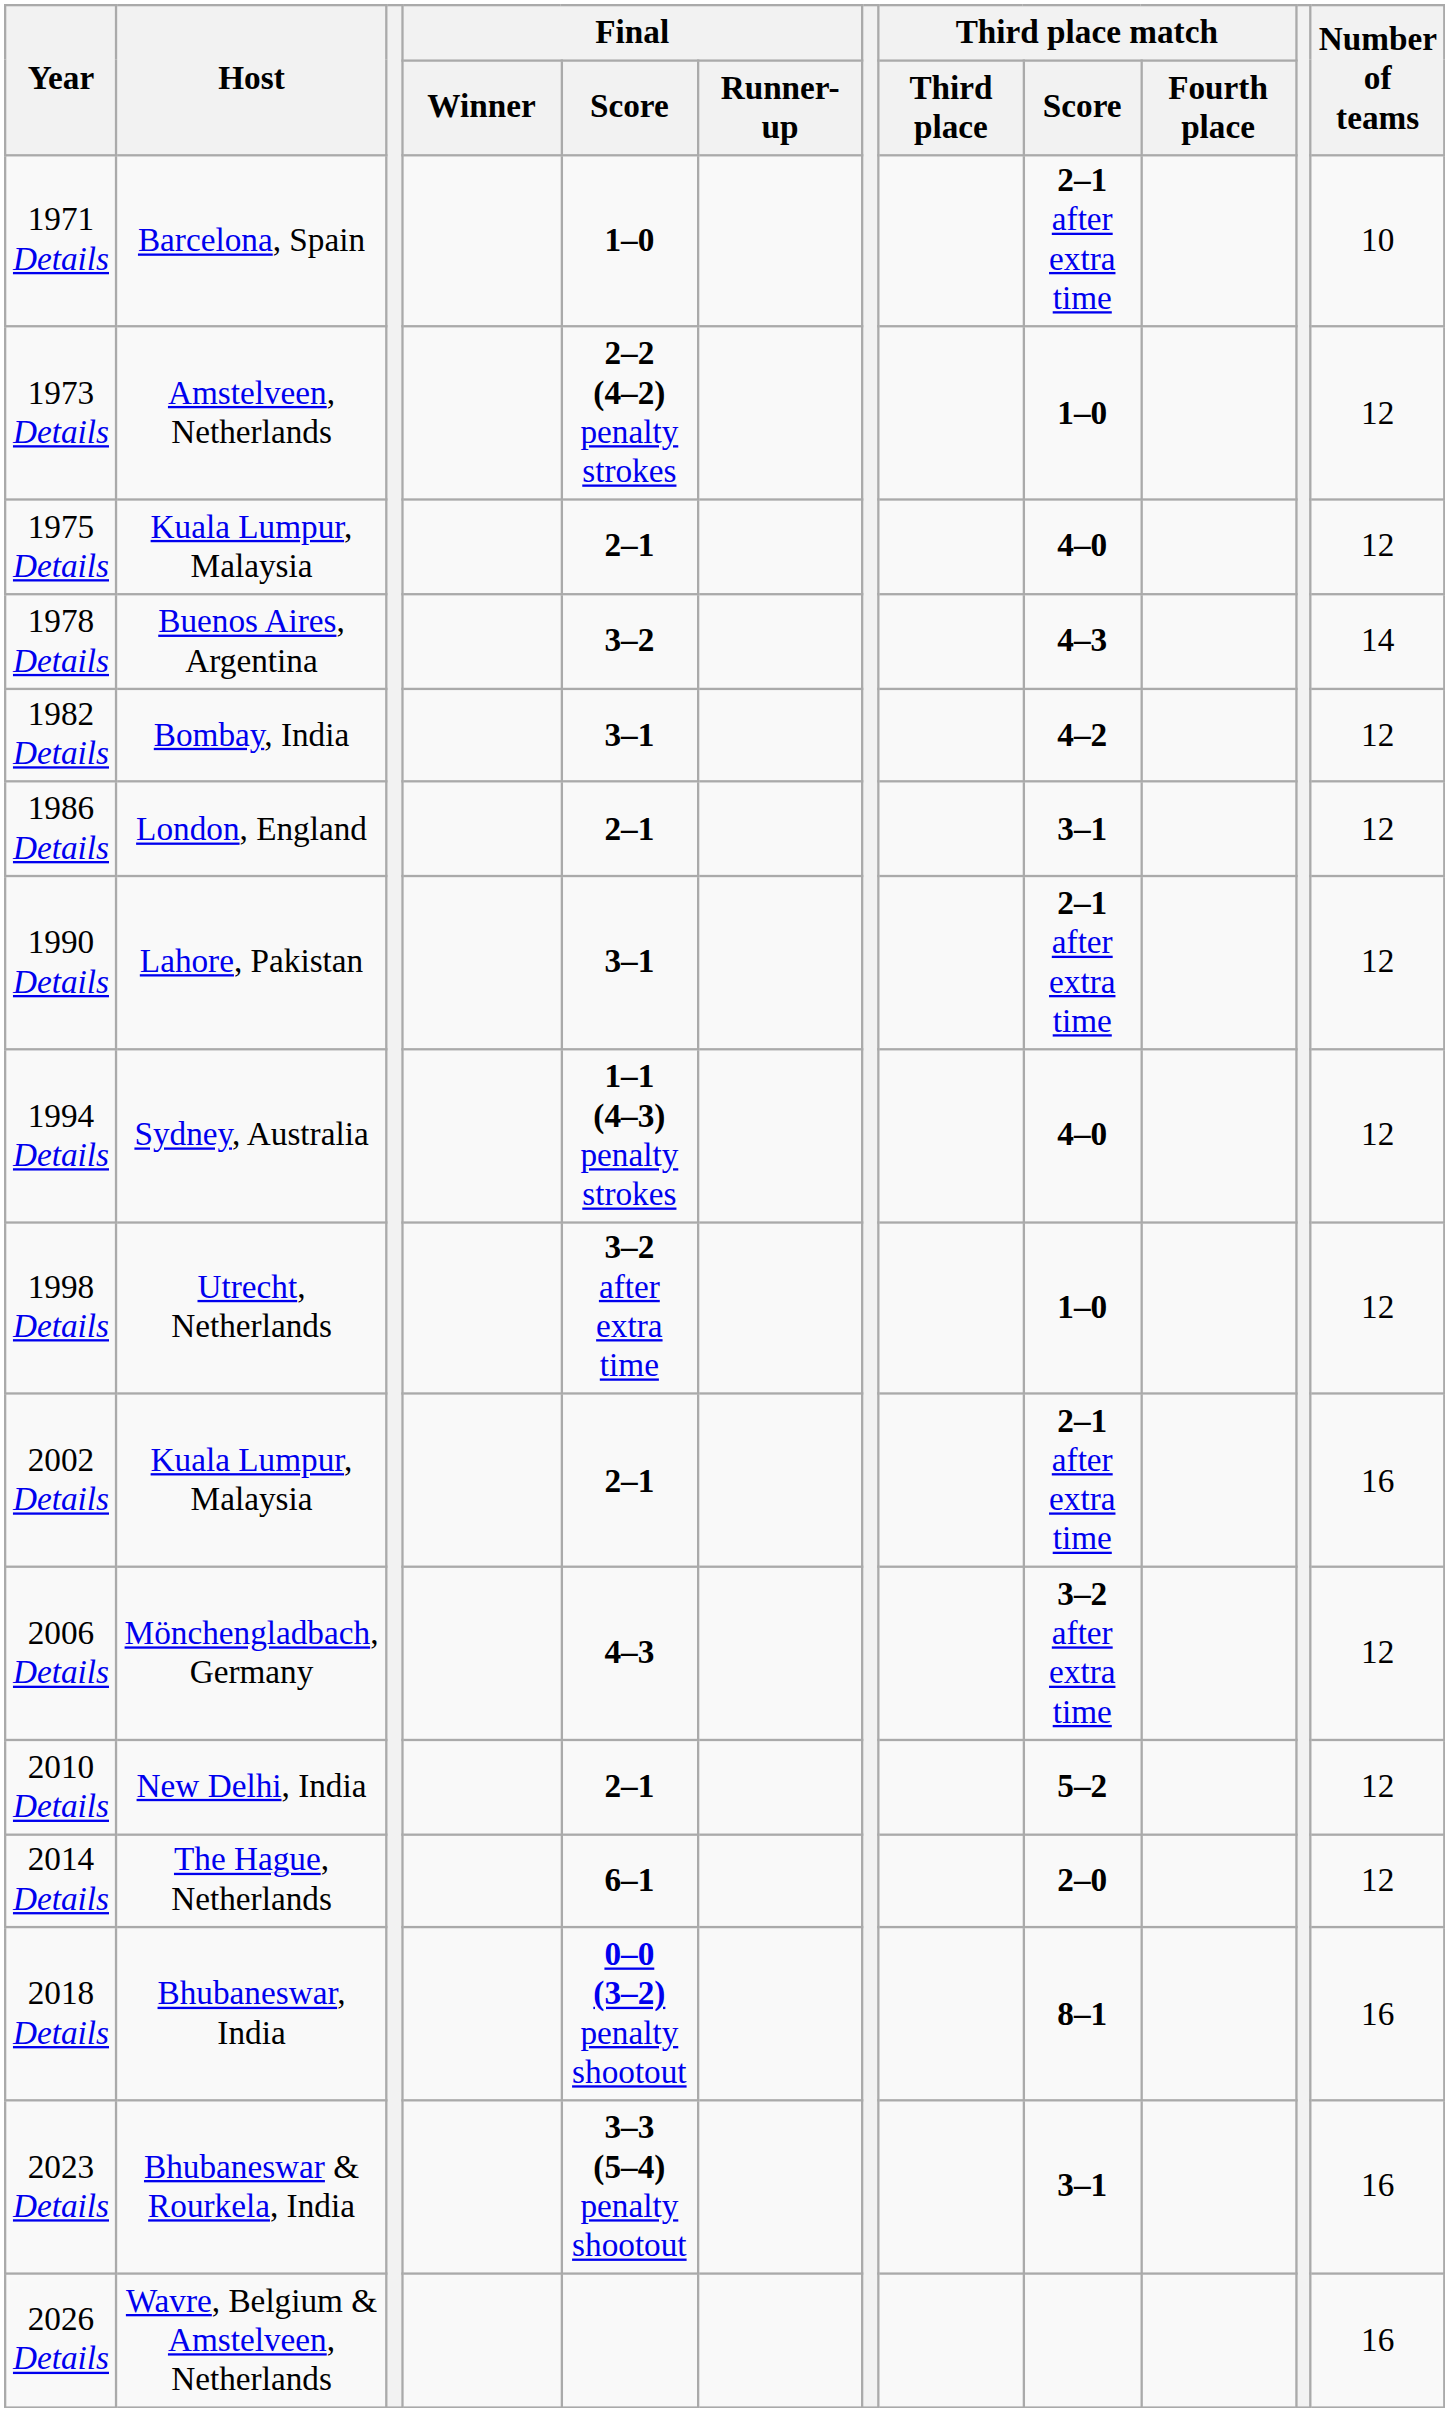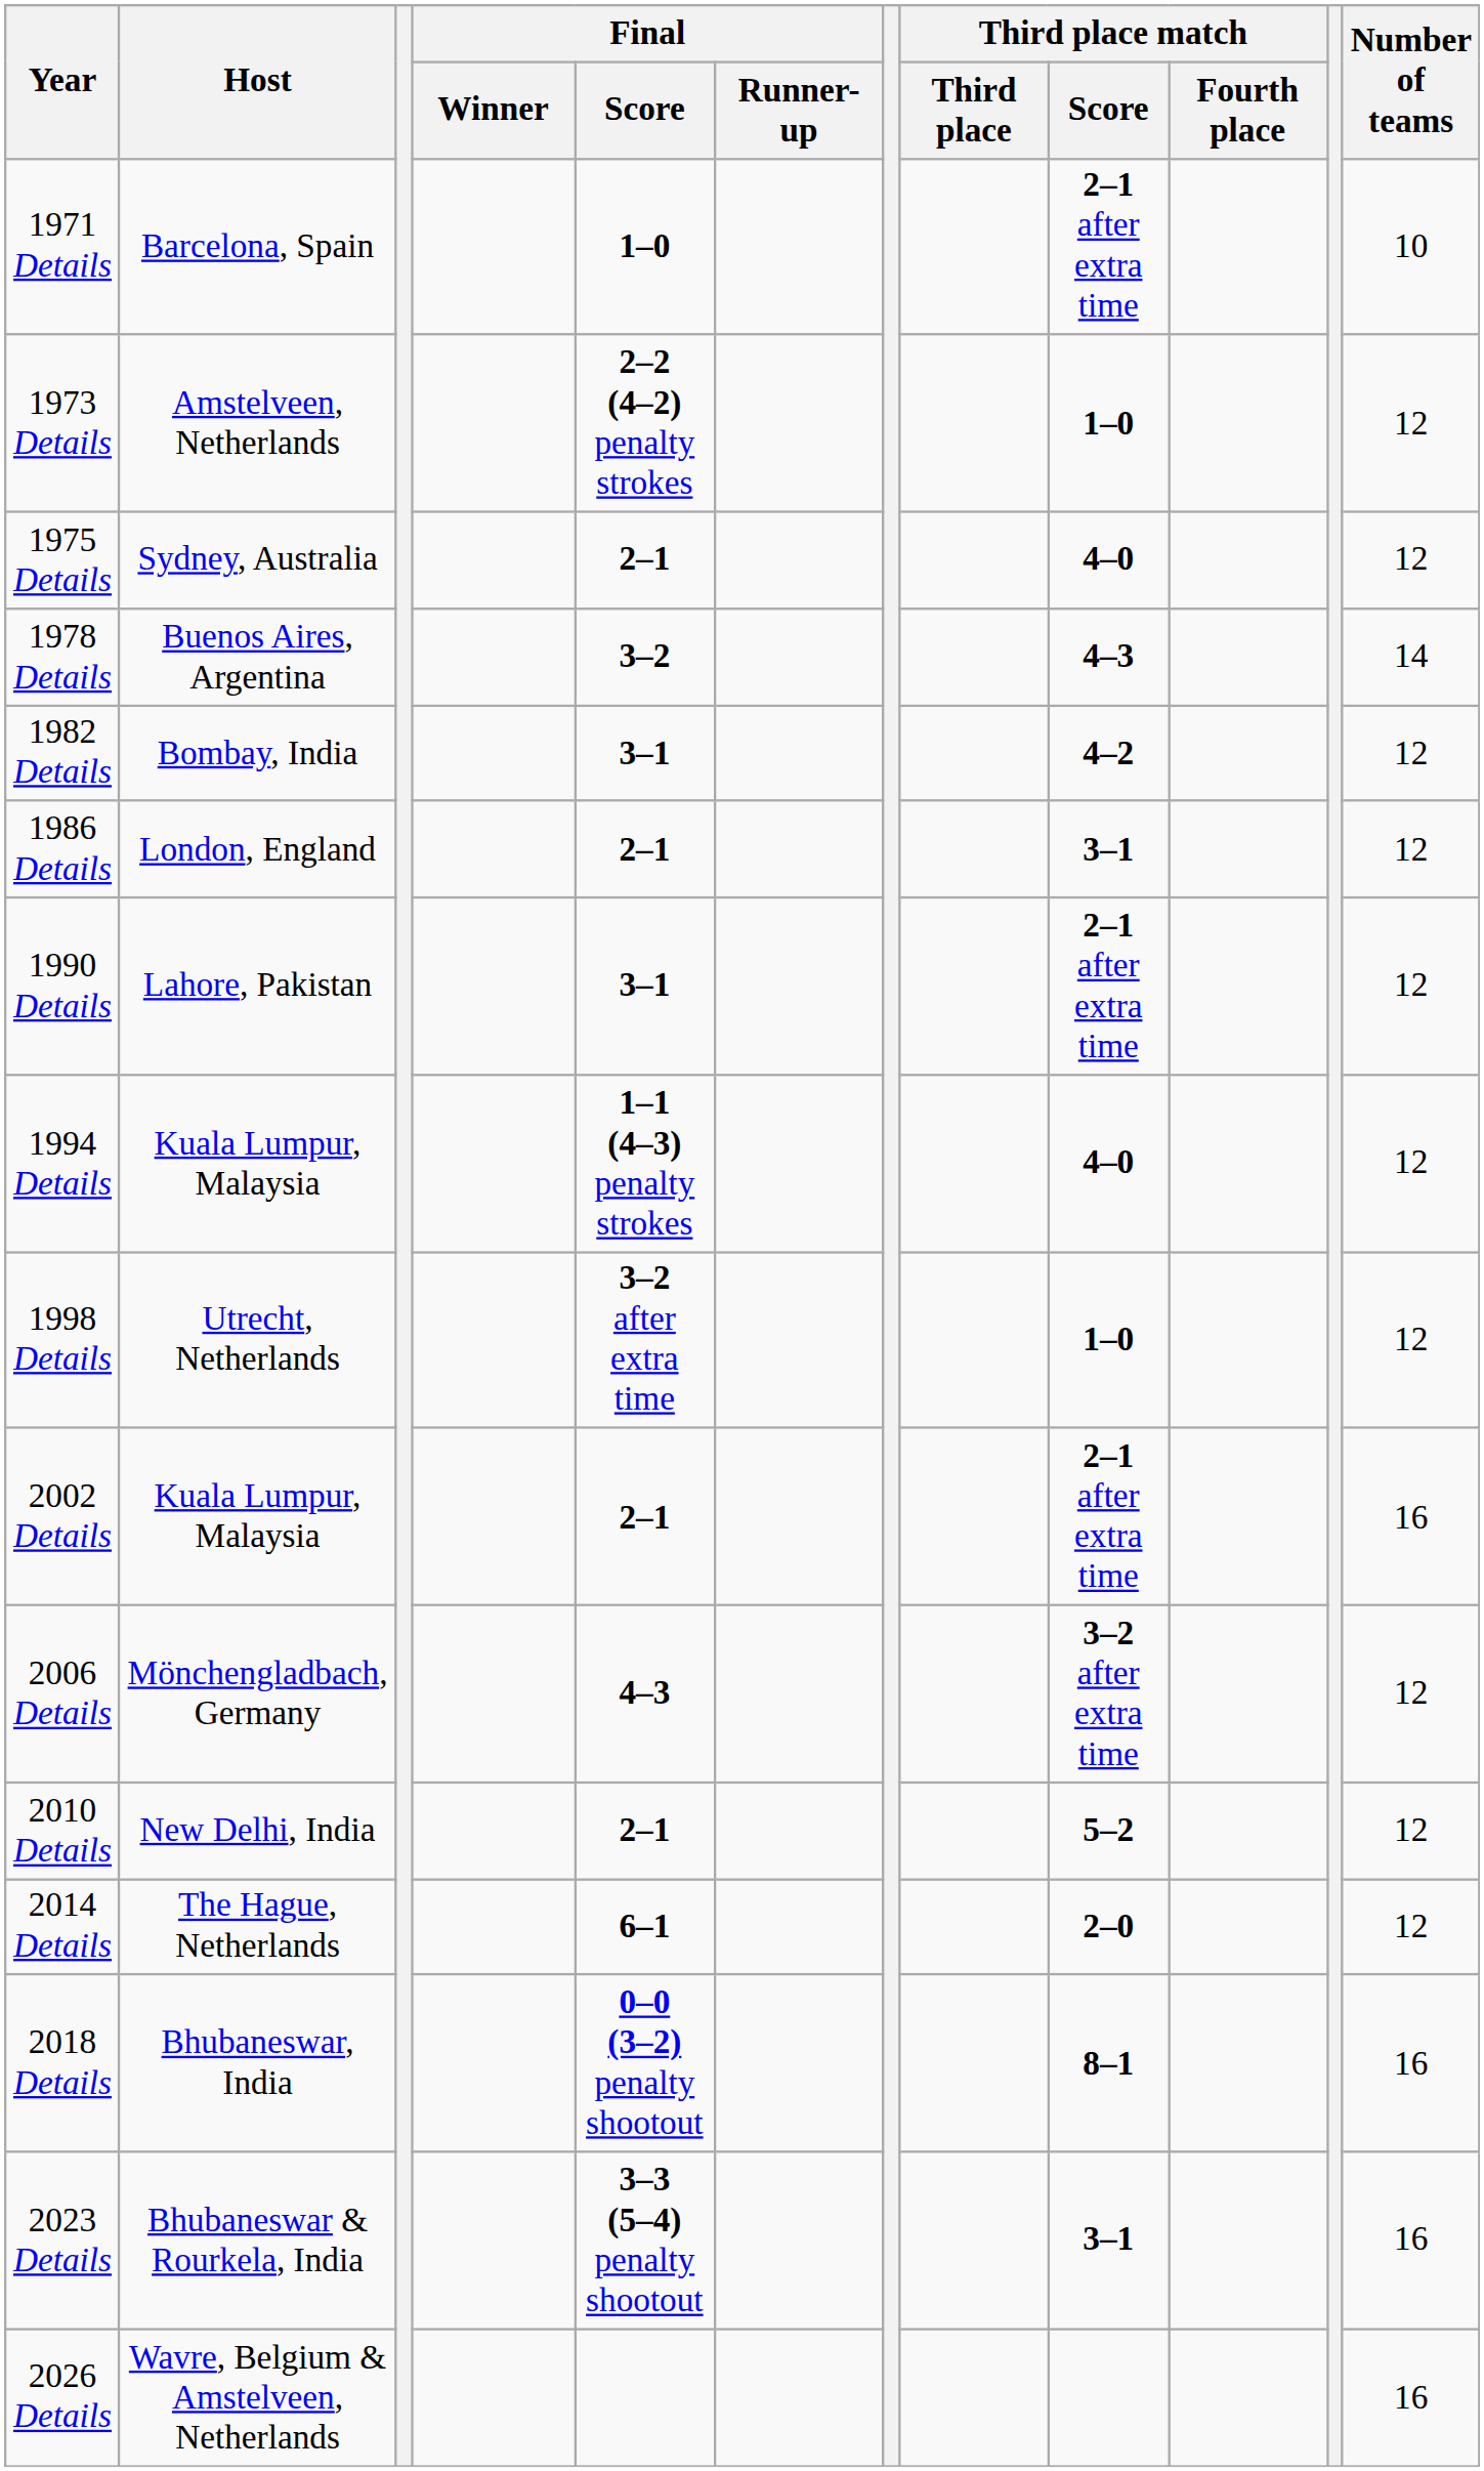 <table class="wikitable" style="text-align:center;width:100%; font-size:90%;">
 <tr>
 <th rowspan=2 width=5%>Year</th>
 <th rowspan=2 width=10%>Host</th>
 <th width=1% rowspan=18></th>
 <th colspan=3>Final</th>
 <th width=1% rowspan=18></th>
 <th colspan=3>Third place match</th>
 <th width=1% rowspan=18></th>
 <th width=5% rowspan=2>Number of teams</th>
 </tr>
 <tr>
 <th width=14%>Winner</th>
 <th width=10%>Score</th>
 <th width=14%>Runner-up</th>
 <th width=14%>Third place</th>
 <th width=10%>Score</th>
 <th width=14%>Fourth place</th>
 </tr>
 <tr>
 <td>1971 <br> <em><a href='#'>Details</a></em></td>
 <td><a href='#'>Barcelona</a>, Spain</td>
 <td><strong></strong></td>
 <td><strong>1–0</strong></td>
 <td></td>
 <td></td>
 <td><strong>2–1</strong> <br> <a href='#'>after extra time</a></td>
 <td></td>
 <td>10</td>
 </tr>
 <tr>
 <td>1973 <br> <em><a href='#'>Details</a></em></td>
 <td><a href='#'>Amstelveen</a>, Netherlands</td>
 <td><strong></strong></td>
 <td><strong>2–2</strong> <br> <strong>(4–2)</strong> <br> <a href='#'>penalty strokes</a></td>
 <td></td>
 <td></td>
 <td><strong>1–0</strong></td>
 <td></td>
 <td>12</td>
 </tr>
 <tr>
 <td>1975 <br> <em><a href='#'>Details</a></em></td>
-<td><a href='#'>Kuala Lumpur</a>, Malaysia</td>
+<td><a href='#'>Sydney</a>, Australia</td>
 <td><strong></strong></td>
 <td><strong>2–1</strong></td>
 <td></td>
 <td></td>
 <td><strong>4–0</strong></td>
 <td></td>
 <td>12</td>
 </tr>
 <tr>
 <td>1978 <br> <em><a href='#'>Details</a></em></td>
 <td><a href='#'>Buenos Aires</a>, Argentina</td>
 <td><strong></strong></td>
 <td><strong>3–2</strong></td>
 <td></td>
 <td></td>
 <td><strong>4–3</strong></td>
 <td></td>
 <td>14</td>
 </tr>
 <tr>
 <td>1982 <br> <em><a href='#'>Details</a></em></td>
 <td><a href='#'>Bombay</a>, India</td>
 <td><strong></strong></td>
 <td><strong>3–1</strong></td>
 <td></td>
 <td></td>
 <td><strong>4–2</strong></td>
 <td></td>
 <td>12</td>
 </tr>
 <tr>
 <td>1986 <br> <em><a href='#'>Details</a></em></td>
 <td><a href='#'>London</a>, England</td>
 <td><strong></strong></td>
 <td><strong>2–1</strong></td>
 <td></td>
 <td></td>
 <td><strong>3–1</strong></td>
 <td></td>
 <td>12</td>
 </tr>
 <tr>
 <td>1990 <br> <em><a href='#'>Details</a></em></td>
 <td><a href='#'>Lahore</a>, Pakistan</td>
 <td><strong></strong></td>
 <td><strong>3–1</strong></td>
 <td></td>
 <td></td>
 <td><strong>2–1</strong> <br> <a href='#'>after extra time</a></td>
 <td></td>
 <td>12</td>
 </tr>
 <tr>
 <td>1994 <br> <em><a href='#'>Details</a></em></td>
-<td><a href='#'>Sydney</a>, Australia</td>
+<td><a href='#'>Kuala Lumpur</a>, Malaysia</td>
 <td><strong></strong></td>
 <td><strong>1–1</strong> <br> <strong>(4–3)</strong> <br> <a href='#'>penalty strokes</a></td>
 <td></td>
 <td></td>
 <td><strong>4–0</strong></td>
 <td></td>
 <td>12</td>
 </tr>
 <tr>
 <td>1998 <br> <em><a href='#'>Details</a></em></td>
 <td><a href='#'>Utrecht</a>, Netherlands</td>
 <td><strong></strong></td>
 <td><strong>3–2</strong> <br> <a href='#'>after extra time</a></td>
 <td></td>
 <td></td>
 <td><strong>1–0</strong></td>
 <td></td>
 <td>12</td>
 </tr>
 <tr>
 <td>2002 <br> <em><a href='#'>Details</a></em></td>
 <td><a href='#'>Kuala Lumpur</a>, Malaysia</td>
 <td><strong></strong></td>
 <td><strong>2–1</strong></td>
 <td></td>
 <td></td>
 <td><strong>2–1</strong> <br> <a href='#'>after extra time</a></td>
 <td></td>
 <td>16</td>
 </tr>
 <tr>
 <td>2006 <br> <em><a href='#'>Details</a></em></td>
 <td><a href='#'>Mönchengladbach</a>, Germany</td>
 <td><strong></strong></td>
 <td><strong>4–3</strong></td>
 <td></td>
 <td></td>
 <td><strong>3–2</strong> <br> <a href='#'>after extra time</a></td>
 <td></td>
 <td>12</td>
 </tr>
 <tr>
 <td>2010 <br> <em><a href='#'>Details</a></em></td>
 <td><a href='#'>New Delhi</a>, India</td>
 <td><strong></strong></td>
 <td><strong>2–1</strong></td>
 <td></td>
 <td></td>
 <td><strong>5–2</strong></td>
 <td></td>
 <td>12</td>
 </tr>
 <tr>
 <td>2014 <br> <em><a href='#'>Details</a></em></td>
 <td><a href='#'>The Hague</a>, Netherlands</td>
 <td><strong></strong></td>
 <td><strong>6–1</strong></td>
 <td></td>
 <td></td>
 <td><strong>2–0</strong></td>
 <td></td>
 <td>12</td>
 </tr>
 <tr>
 <td>2018 <br> <em><a href='#'>Details</a></em></td>
 <td><a href='#'>Bhubaneswar</a>, India</td>
 <td><strong></strong></td>
 <td><strong><a href='#'>0–0<br>(3–2)</a></strong> <br> <a href='#'>penalty shootout</a></td>
 <td></td>
 <td></td>
 <td><strong>8–1</strong></td>
 <td></td>
 <td>16</td>
 </tr>
 <tr>
 <td>2023<br><em><a href='#'>Details</a></em></td>
 <td><a href='#'>Bhubaneswar</a> & <a href='#'>Rourkela</a>, India</td>
 <td><strong></strong></td>
 <td><strong>3–3<br>(5–4)</strong> <br> <a href='#'>penalty shootout</a></td>
 <td></td>
 <td></td>
 <td><strong>3–1</strong></td>
 <td></td>
 <td>16</td>
 </tr>
 <tr>
 <td>2026<br><em><a href='#'>Details</a></em></td>
 <td><a href='#'>Wavre</a>, Belgium & <a href='#'>Amstelveen</a>, Netherlands</td>
 <td></td>
 <td></td>
 <td></td>
 <td></td>
 <td></td>
 <td></td>
 <td>16</td>
 </tr>
 </table>
